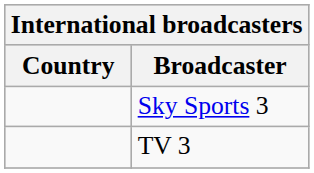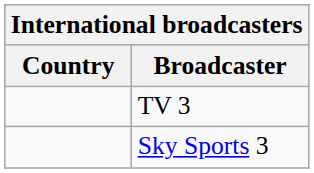 <table class="wikitable collapsible" "font-size:95%;">
 <tr>
 <th colspan=2>International broadcasters</th>
 </tr>
 <tr>
 <th align=center>Country</th>
 <th align=center>Broadcaster</th>
 </tr>
 <tr>
 <td></td>
-<td><a href='#'>Sky Sports</a> 3</td>
+<td>TV 3</td>
 </tr>
 <tr>
 <td></td>
-<td>TV 3</td>
+<td><a href='#'>Sky Sports</a> 3</td>
 </tr>
 </table>
